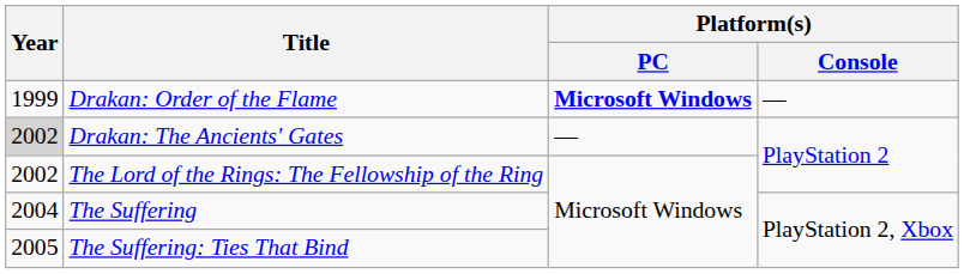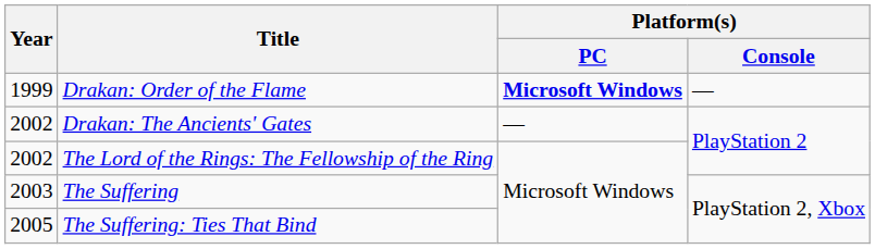 <table class="wikitable sortable">
 <tr>
 <th rowspan="2">Year</th>
 <th rowspan="2">Title</th>
 <th colspan="2">Platform(s)</th>
 </tr>
 <tr>
 <th scope="col"><a href='#'>PC</a></th>
 <th scope="col"><a href='#'>Console</a></th>
 </tr>
 <tr>
 <td>1999</td>
 <td><em><a href='#'>Drakan: Order of the Flame</a></em></td>
 <td><strong><a href='#'>Microsoft Windows</a></strong></td>
 <td>—</td>
 </tr>
 <tr>
-<td style="background: lightgrey;">2002</td>
+<td>2002</td>
 <td><em><a href='#'>Drakan: The Ancients' Gates</a></em></td>
 <td>—</td>
 <td rowspan="2"><a href='#'>PlayStation 2</a></td>
 </tr>
 <tr>
 <td>2002</td>
 <td><em><a href='#'>The Lord of the Rings: The Fellowship of the Ring</a></em></td>
 <td rowspan="3">Microsoft Windows</td>
 </tr>
 <tr>
-<td>2004</td>
+<td>2003</td>
 <td><em><a href='#'>The Suffering</a></em></td>
 <td rowspan="2">PlayStation 2, <a href='#'>Xbox</a></td>
 </tr>
 <tr>
 <td>2005</td>
 <td><em><a href='#'>The Suffering: Ties That Bind</a></em></td>
 </tr>
 </table>
